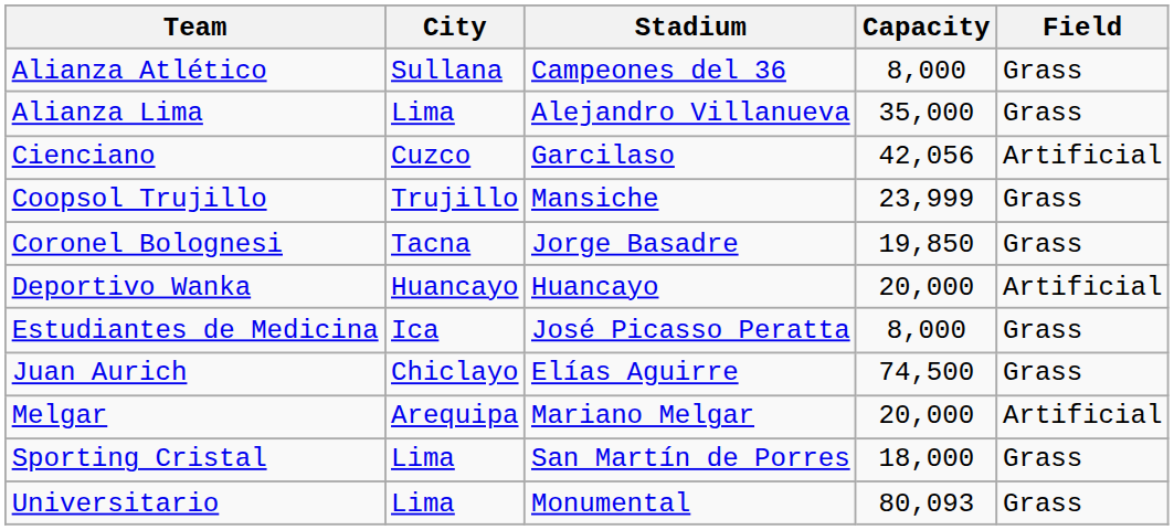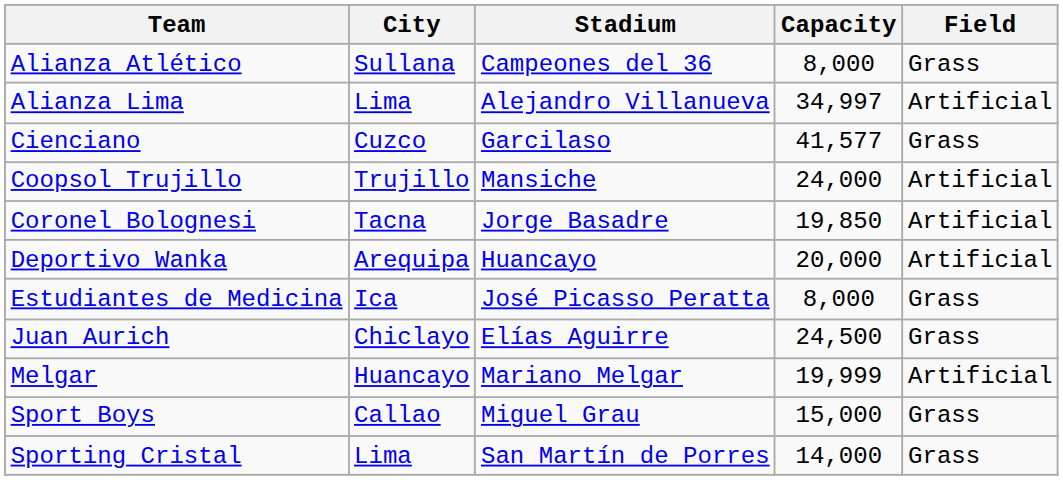 <table class="wikitable sortable">
 <tr>
 <th>Team</th>
 <th>City</th>
 <th>Stadium</th>
 <th>Capacity</th>
 <th>Field</th>
 </tr>
 <tr>
 <td><a href='#'>Alianza Atlético</a></td>
 <td><a href='#'>Sullana</a></td>
 <td><a href='#'>Campeones del 36</a></td>
 <td align="center">8,000</td>
 <td>Grass</td>
 </tr>
 <tr>
 <td><a href='#'>Alianza Lima</a></td>
 <td><a href='#'>Lima</a></td>
 <td><a href='#'>Alejandro Villanueva</a></td>
-<td align="center">35,000</td>
-<td>Grass</td>
+<td align="center">34,997</td>
+<td>Artificial</td>
 </tr>
 <tr>
 <td><a href='#'>Cienciano</a></td>
 <td><a href='#'>Cuzco</a></td>
 <td><a href='#'>Garcilaso</a></td>
-<td align="center">42,056</td>
-<td>Artificial</td>
+<td align="center">41,577</td>
+<td>Grass</td>
 </tr>
 <tr>
 <td><a href='#'>Coopsol Trujillo</a></td>
 <td><a href='#'>Trujillo</a></td>
 <td><a href='#'>Mansiche</a></td>
-<td align="center">23,999</td>
-<td>Grass</td>
+<td align="center">24,000</td>
+<td>Artificial</td>
 </tr>
 <tr>
 <td><a href='#'>Coronel Bolognesi</a></td>
 <td><a href='#'>Tacna</a></td>
 <td><a href='#'>Jorge Basadre</a></td>
 <td align="center">19,850</td>
-<td>Grass</td>
+<td>Artificial</td>
 </tr>
 <tr>
 <td><a href='#'>Deportivo Wanka</a></td>
-<td><a href='#'>Huancayo</a></td>
+<td><a href='#'>Arequipa</a></td>
 <td><a href='#'>Huancayo</a></td>
 <td align="center">20,000</td>
 <td>Artificial</td>
 </tr>
 <tr>
 <td><a href='#'>Estudiantes de Medicina</a></td>
 <td><a href='#'>Ica</a></td>
 <td><a href='#'>José Picasso Peratta</a></td>
 <td align="center">8,000</td>
 <td>Grass</td>
 </tr>
 <tr>
 <td><a href='#'>Juan Aurich</a></td>
 <td><a href='#'>Chiclayo</a></td>
 <td><a href='#'>Elías Aguirre</a></td>
-<td align="center">74,500</td>
+<td align="center">24,500</td>
 <td>Grass</td>
 </tr>
 <tr>
 <td><a href='#'>Melgar</a></td>
-<td><a href='#'>Arequipa</a></td>
+<td><a href='#'>Huancayo</a></td>
 <td><a href='#'>Mariano Melgar</a></td>
-<td align="center">20,000</td>
+<td align="center">19,999</td>
 <td>Artificial</td>
+</tr>
+<tr>
+<td><a href='#'>Sport Boys</a></td>
+<td><a href='#'>Callao</a></td>
+<td><a href='#'>Miguel Grau</a></td>
+<td align="center">15,000</td>
+<td>Grass</td>
 </tr>
 <tr>
 <td><a href='#'>Sporting Cristal</a></td>
 <td><a href='#'>Lima</a></td>
 <td><a href='#'>San Martín de Porres</a></td>
-<td align="center">18,000</td>
-<td>Grass</td>
-</tr>
-<tr>
-<td><a href='#'>Universitario</a></td>
-<td><a href='#'>Lima</a></td>
-<td><a href='#'>Monumental</a></td>
-<td align="center">80,093</td>
+<td align="center">14,000</td>
 <td>Grass</td>
 </tr>
 </table>
